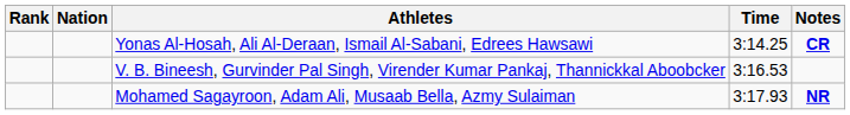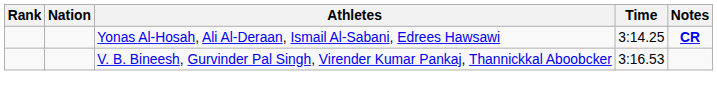 <table class="wikitable sortable" style="text-align:center;font-size:95%">
 <tr>
 <th>Rank</th>
 <th>Nation</th>
 <th>Athletes</th>
 <th>Time</th>
 <th>Notes</th>
 </tr>
 <tr>
 <td></td>
 <td align=left></td>
 <td align=left><a href='#'>Yonas Al-Hosah</a>, <a href='#'>Ali Al-Deraan</a>, <a href='#'>Ismail Al-Sabani</a>, <a href='#'>Edrees Hawsawi</a></td>
 <td>3:14.25</td>
 <td><strong><a href='#'>CR</a></strong></td>
 </tr>
 <tr>
 <td></td>
 <td align=left></td>
 <td align=left><a href='#'>V. B. Bineesh</a>, <a href='#'>Gurvinder Pal Singh</a>, <a href='#'>Virender Kumar Pankaj</a>, <a href='#'>Thannickkal Aboobcker</a></td>
 <td>3:16.53</td>
 <td></td>
 </tr>
-<tr>
-<td></td>
-<td align=left></td>
-<td align=left><a href='#'>Mohamed Sagayroon</a>, <a href='#'>Adam Ali</a>, <a href='#'>Musaab Bella</a>, <a href='#'>Azmy Sulaiman</a></td>
-<td>3:17.93</td>
-<td><strong><a href='#'>NR</a></strong></td>
-</tr>
 </table>
